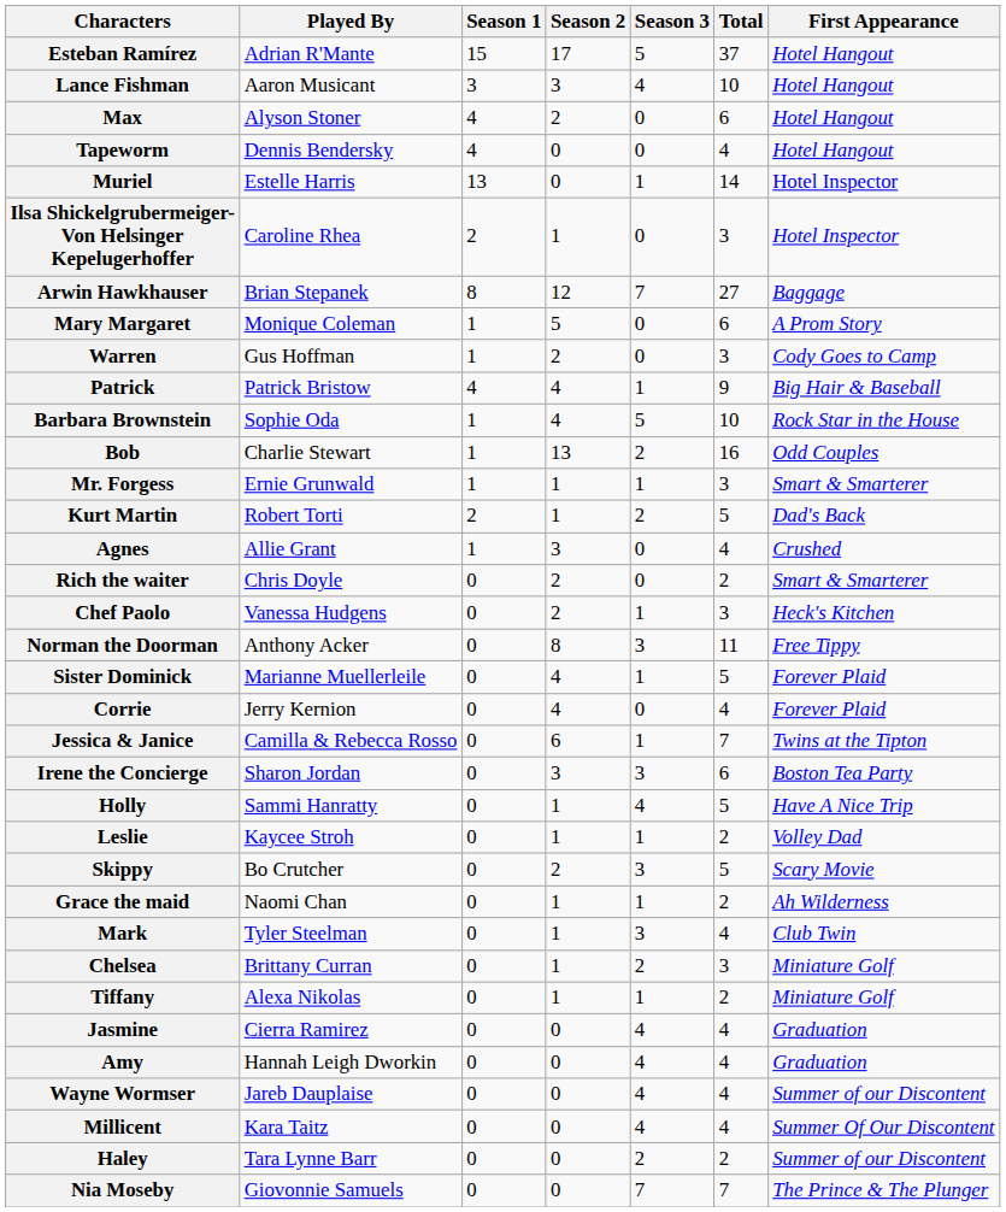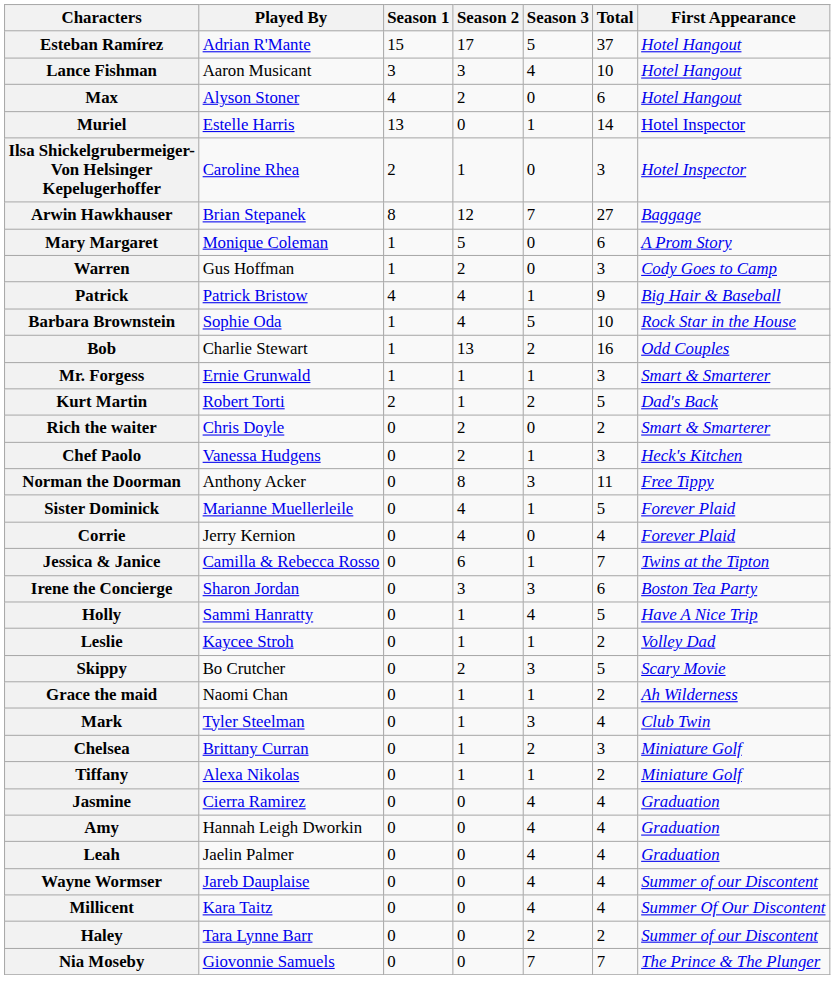 <table class="wikitable sortable">
 <tr>
 <th>Characters</th>
 <th>Played By</th>
 <th>Season 1</th>
 <th>Season 2</th>
 <th>Season 3</th>
 <th>Total</th>
 <th class="unsortable">First Appearance</th>
 </tr>
 <tr>
 <th>Esteban Ramírez</th>
 <td><a href='#'>Adrian R'Mante</a></td>
 <td>15</td>
 <td>17</td>
 <td>5</td>
 <td>37</td>
 <td><em><a href='#'>Hotel Hangout</a></em></td>
 </tr>
 <tr>
 <th>Lance Fishman</th>
 <td>Aaron Musicant</td>
 <td>3</td>
 <td>3</td>
 <td>4</td>
 <td>10</td>
 <td><em><a href='#'>Hotel Hangout</a></em></td>
 </tr>
 <tr>
 <th>Max</th>
 <td><a href='#'>Alyson Stoner</a></td>
 <td>4</td>
 <td>2</td>
 <td>0</td>
 <td>6</td>
-<td><em><a href='#'>Hotel Hangout</a></em></td>
-</tr>
-<tr>
-<th>Tapeworm</th>
-<td><a href='#'>Dennis Bendersky</a></td>
-<td>4</td>
-<td>0</td>
-<td>0</td>
-<td>4</td>
 <td><em><a href='#'>Hotel Hangout</a></em></td>
 </tr>
 <tr>
 <th>Muriel</th>
 <td><a href='#'>Estelle Harris</a></td>
 <td>13</td>
 <td>0</td>
 <td>1</td>
 <td>14</td>
 <td><a href='#'>Hotel Inspector</a></td>
 </tr>
 <tr>
 <th>Ilsa Shickelgrubermeiger-<br>Von Helsinger<br>Kepelugerhoffer</th>
 <td><a href='#'>Caroline Rhea</a></td>
 <td>2</td>
 <td>1</td>
 <td>0</td>
 <td>3</td>
 <td><em><a href='#'>Hotel Inspector</a></em></td>
 </tr>
 <tr>
 <th>Arwin Hawkhauser</th>
 <td><a href='#'>Brian Stepanek</a></td>
 <td>8</td>
 <td>12</td>
 <td>7</td>
 <td>27</td>
 <td><em><a href='#'>Baggage</a></em></td>
 </tr>
 <tr>
 <th>Mary Margaret</th>
 <td><a href='#'>Monique Coleman</a></td>
 <td>1</td>
 <td>5</td>
 <td>0</td>
 <td>6</td>
 <td><em><a href='#'>A Prom Story</a></em></td>
 </tr>
 <tr>
 <th>Warren</th>
 <td>Gus Hoffman</td>
 <td>1</td>
 <td>2</td>
 <td>0</td>
 <td>3</td>
 <td><em><a href='#'>Cody Goes to Camp</a></em></td>
 </tr>
 <tr>
 <th>Patrick</th>
 <td><a href='#'>Patrick Bristow</a></td>
 <td>4</td>
 <td>4</td>
 <td>1</td>
 <td>9</td>
 <td><em><a href='#'>Big Hair & Baseball</a></em></td>
 </tr>
 <tr>
 <th>Barbara Brownstein</th>
 <td><a href='#'>Sophie Oda</a></td>
 <td>1</td>
 <td>4</td>
 <td>5</td>
 <td>10</td>
 <td><em><a href='#'>Rock Star in the House</a></em></td>
 </tr>
 <tr>
 <th>Bob</th>
 <td>Charlie Stewart</td>
 <td>1</td>
 <td>13</td>
 <td>2</td>
 <td>16</td>
 <td><em><a href='#'>Odd Couples</a></em></td>
 </tr>
 <tr>
 <th>Mr. Forgess</th>
 <td><a href='#'>Ernie Grunwald</a></td>
 <td>1</td>
 <td>1</td>
 <td>1</td>
 <td>3</td>
 <td><em><a href='#'>Smart & Smarterer</a></em></td>
 </tr>
 <tr>
 <th>Kurt Martin</th>
 <td><a href='#'>Robert Torti</a></td>
 <td>2</td>
 <td>1</td>
 <td>2</td>
 <td>5</td>
 <td><em><a href='#'>Dad's Back</a></em></td>
-</tr>
-<tr>
-<th>Agnes</th>
-<td><a href='#'>Allie Grant</a></td>
-<td>1</td>
-<td>3</td>
-<td>0</td>
-<td>4</td>
-<td><em><a href='#'>Crushed</a></em></td>
 </tr>
 <tr>
 <th>Rich the waiter</th>
 <td><a href='#'>Chris Doyle</a></td>
 <td>0</td>
 <td>2</td>
 <td>0</td>
 <td>2</td>
 <td><em><a href='#'>Smart & Smarterer</a></em></td>
 </tr>
 <tr>
 <th>Chef Paolo</th>
 <td><a href='#'>Vanessa Hudgens</a></td>
 <td>0</td>
 <td>2</td>
 <td>1</td>
 <td>3</td>
 <td><em><a href='#'>Heck's Kitchen</a></em></td>
 </tr>
 <tr>
 <th>Norman the Doorman</th>
 <td>Anthony Acker</td>
 <td>0</td>
 <td>8</td>
 <td>3</td>
 <td>11</td>
 <td><em><a href='#'>Free Tippy</a></em></td>
 </tr>
 <tr>
 <th>Sister Dominick</th>
 <td><a href='#'>Marianne Muellerleile</a></td>
 <td>0</td>
 <td>4</td>
 <td>1</td>
 <td>5</td>
 <td><em><a href='#'>Forever Plaid</a></em></td>
 </tr>
 <tr>
 <th>Corrie</th>
 <td>Jerry Kernion</td>
 <td>0</td>
 <td>4</td>
 <td>0</td>
 <td>4</td>
 <td><em><a href='#'>Forever Plaid</a></em></td>
 </tr>
 <tr>
 <th>Jessica & Janice</th>
 <td><a href='#'>Camilla & Rebecca Rosso</a></td>
 <td>0</td>
 <td>6</td>
 <td>1</td>
 <td>7</td>
 <td><em><a href='#'>Twins at the Tipton</a></em></td>
 </tr>
 <tr>
 <th>Irene the Concierge</th>
 <td><a href='#'>Sharon Jordan</a></td>
 <td>0</td>
 <td>3</td>
 <td>3</td>
 <td>6</td>
 <td><em><a href='#'>Boston Tea Party</a></em></td>
 </tr>
 <tr>
 <th>Holly</th>
 <td><a href='#'>Sammi Hanratty</a></td>
 <td>0</td>
 <td>1</td>
 <td>4</td>
 <td>5</td>
 <td><em><a href='#'>Have A Nice Trip</a></em></td>
 </tr>
 <tr>
 <th>Leslie</th>
 <td><a href='#'>Kaycee Stroh</a></td>
 <td>0</td>
 <td>1</td>
 <td>1</td>
 <td>2</td>
 <td><em><a href='#'>Volley Dad</a></em></td>
 </tr>
 <tr>
 <th>Skippy</th>
 <td>Bo Crutcher</td>
 <td>0</td>
 <td>2</td>
 <td>3</td>
 <td>5</td>
 <td><em><a href='#'>Scary Movie</a></em></td>
 </tr>
 <tr>
 <th>Grace the maid</th>
 <td>Naomi Chan</td>
 <td>0</td>
 <td>1</td>
 <td>1</td>
 <td>2</td>
 <td><em><a href='#'>Ah Wilderness</a></em></td>
 </tr>
 <tr>
 <th>Mark</th>
 <td><a href='#'>Tyler Steelman</a></td>
 <td>0</td>
 <td>1</td>
 <td>3</td>
 <td>4</td>
 <td><em><a href='#'>Club Twin</a></em></td>
 </tr>
 <tr>
 <th>Chelsea</th>
 <td><a href='#'>Brittany Curran</a></td>
 <td>0</td>
 <td>1</td>
 <td>2</td>
 <td>3</td>
 <td><em><a href='#'>Miniature Golf</a></em></td>
 </tr>
 <tr>
 <th>Tiffany</th>
 <td><a href='#'>Alexa Nikolas</a></td>
 <td>0</td>
 <td>1</td>
 <td>1</td>
 <td>2</td>
 <td><em><a href='#'>Miniature Golf</a></em></td>
 </tr>
 <tr>
 <th>Jasmine</th>
 <td><a href='#'>Cierra Ramirez</a></td>
 <td>0</td>
 <td>0</td>
 <td>4</td>
 <td>4</td>
 <td><em><a href='#'>Graduation</a></em></td>
 </tr>
 <tr>
 <th>Amy</th>
 <td>Hannah Leigh Dworkin</td>
 <td>0</td>
 <td>0</td>
 <td>4</td>
 <td>4</td>
 <td><em><a href='#'>Graduation</a></em></td>
 </tr>
 <tr>
+<th>Leah</th>
+<td>Jaelin Palmer</td>
+<td>0</td>
+<td>0</td>
+<td>4</td>
+<td>4</td>
+<td><em><a href='#'>Graduation</a></em></td>
+</tr>
+<tr>
 <th>Wayne Wormser</th>
 <td><a href='#'>Jareb Dauplaise</a></td>
 <td>0</td>
 <td>0</td>
 <td>4</td>
 <td>4</td>
 <td><em><a href='#'>Summer of our Discontent</a></em></td>
 </tr>
 <tr>
 <th>Millicent</th>
 <td><a href='#'>Kara Taitz</a></td>
 <td>0</td>
 <td>0</td>
 <td>4</td>
 <td>4</td>
 <td><em><a href='#'>Summer Of Our Discontent</a></em></td>
 </tr>
 <tr>
 <th>Haley</th>
 <td><a href='#'>Tara Lynne Barr</a></td>
 <td>0</td>
 <td>0</td>
 <td>2</td>
 <td>2</td>
 <td><em><a href='#'>Summer of our Discontent</a></em></td>
 </tr>
 <tr>
 <th>Nia Moseby</th>
 <td><a href='#'>Giovonnie Samuels</a></td>
 <td>0</td>
 <td>0</td>
 <td>7</td>
 <td>7</td>
 <td><em><a href='#'>The Prince & The Plunger</a></em></td>
 </tr>
 </table>
